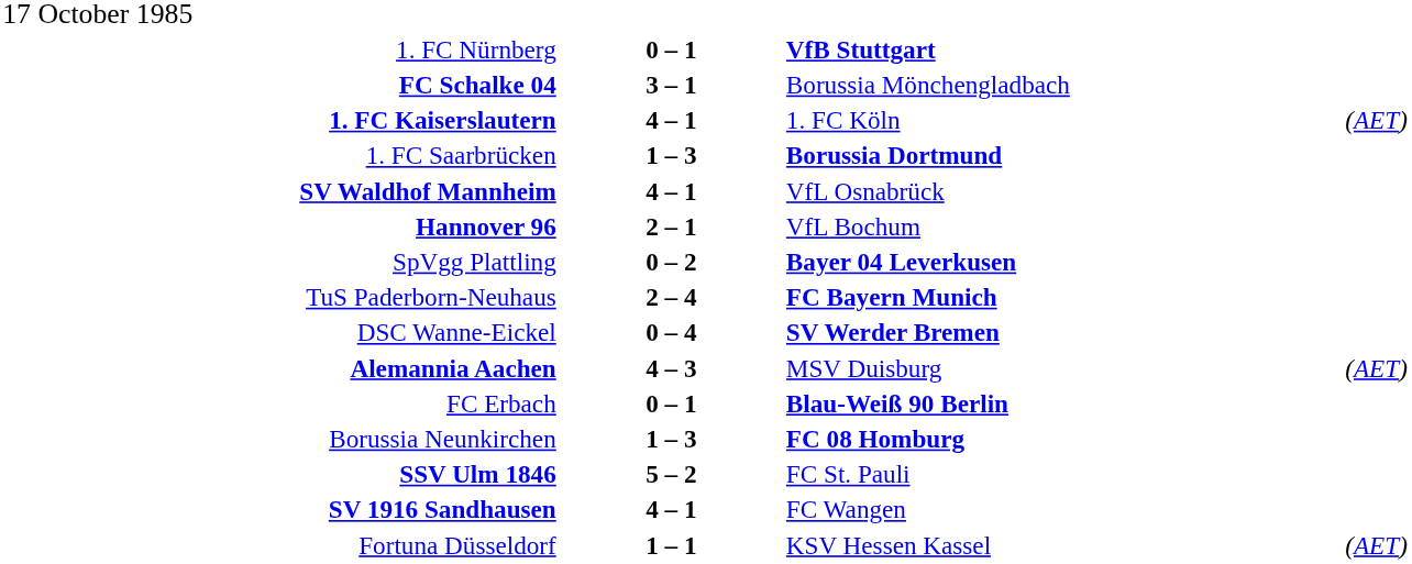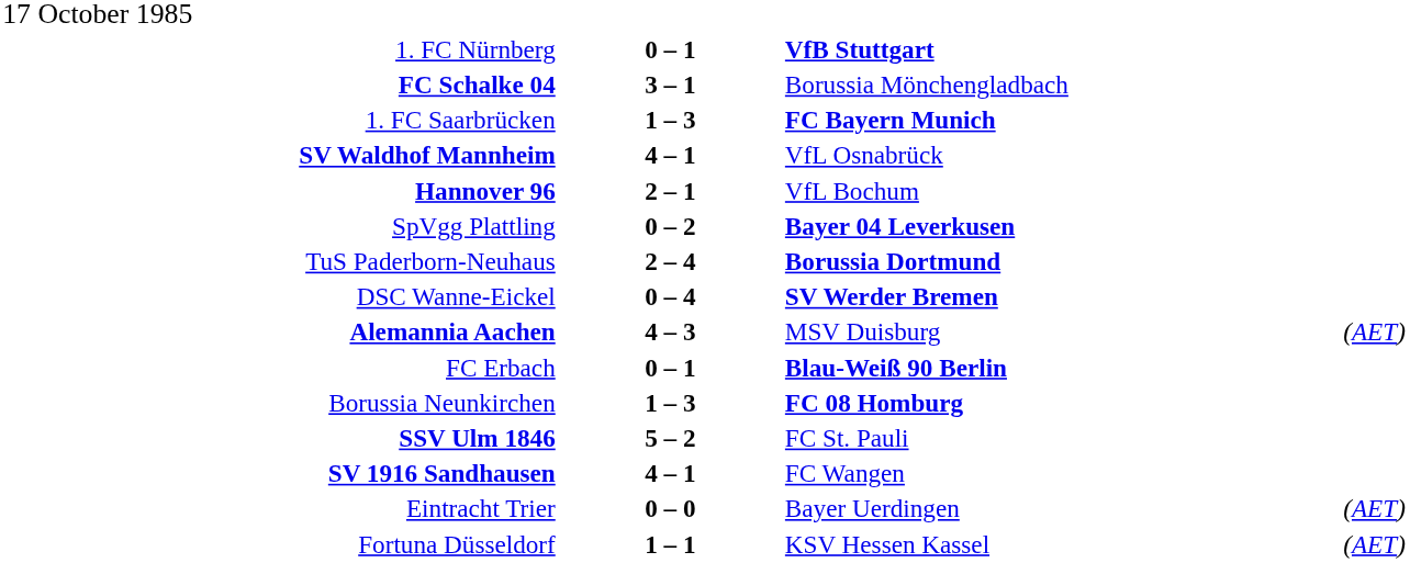 <table width=100% cellspacing=1>
 <tr>
 <th width=25%></th>
 <th width=10%></th>
 <th width=25%></th>
 <th></th>
 </tr>
 <tr>
 <td>17 October 1985</td>
 </tr>
 <tr style=font-size:90%>
 <td align=right><a href='#'>1. FC Nürnberg</a></td>
 <td align=center><strong>0 – 1</strong></td>
 <td><strong><a href='#'>VfB Stuttgart</a></strong></td>
 </tr>
 <tr style=font-size:90%>
 <td align=right><strong><a href='#'>FC Schalke 04</a></strong></td>
 <td align=center><strong>3 – 1</strong></td>
 <td><a href='#'>Borussia Mönchengladbach</a></td>
 </tr>
 <tr style=font-size:90%>
-<td align=right><strong><a href='#'>1. FC Kaiserslautern</a></strong></td>
-<td align=center><strong>4 – 1</strong></td>
-<td><a href='#'>1. FC Köln</a></td>
-<td><em>(<a href='#'>AET</a>)</em></td>
-</tr>
-<tr style=font-size:90%>
 <td align=right><a href='#'>1. FC Saarbrücken</a></td>
 <td align=center><strong>1 – 3</strong></td>
-<td><strong><a href='#'>Borussia Dortmund</a></strong></td>
+<td><strong><a href='#'>FC Bayern Munich</a></strong></td>
 </tr>
 <tr style=font-size:90%>
 <td align=right><strong><a href='#'>SV Waldhof Mannheim</a></strong></td>
 <td align=center><strong>4 – 1</strong></td>
 <td><a href='#'>VfL Osnabrück</a></td>
 </tr>
 <tr style=font-size:90%>
 <td align=right><strong><a href='#'>Hannover 96</a></strong></td>
 <td align=center><strong>2 – 1</strong></td>
 <td><a href='#'>VfL Bochum</a></td>
 </tr>
 <tr style=font-size:90%>
 <td align=right><a href='#'>SpVgg Plattling</a></td>
 <td align=center><strong>0 – 2</strong></td>
 <td><strong><a href='#'>Bayer 04 Leverkusen</a></strong></td>
 </tr>
 <tr style=font-size:90%>
 <td align=right><a href='#'>TuS Paderborn-Neuhaus</a></td>
 <td align=center><strong>2 – 4</strong></td>
-<td><strong><a href='#'>FC Bayern Munich</a></strong></td>
+<td><strong><a href='#'>Borussia Dortmund</a></strong></td>
 </tr>
 <tr style=font-size:90%>
 <td align=right><a href='#'>DSC Wanne-Eickel</a></td>
 <td align=center><strong>0 – 4</strong></td>
 <td><strong><a href='#'>SV Werder Bremen</a></strong></td>
 </tr>
 <tr style=font-size:90%>
 <td align=right><strong><a href='#'>Alemannia Aachen</a></strong></td>
 <td align=center><strong>4 – 3</strong></td>
 <td><a href='#'>MSV Duisburg</a></td>
 <td><em>(<a href='#'>AET</a>)</em></td>
 </tr>
 <tr style=font-size:90%>
 <td align=right><a href='#'>FC Erbach</a></td>
 <td align=center><strong>0 – 1</strong></td>
 <td><strong><a href='#'>Blau-Weiß 90 Berlin</a></strong></td>
 </tr>
 <tr style=font-size:90%>
 <td align=right><a href='#'>Borussia Neunkirchen</a></td>
 <td align=center><strong>1 – 3</strong></td>
 <td><strong><a href='#'>FC 08 Homburg</a></strong></td>
 </tr>
 <tr style=font-size:90%>
 <td align=right><strong><a href='#'>SSV Ulm 1846</a></strong></td>
 <td align=center><strong>5 – 2</strong></td>
 <td><a href='#'>FC St. Pauli</a></td>
 </tr>
 <tr style=font-size:90%>
 <td align=right><strong><a href='#'>SV 1916 Sandhausen</a></strong></td>
 <td align=center><strong>4 – 1</strong></td>
 <td><a href='#'>FC Wangen</a></td>
 </tr>
 <tr style=font-size:90%>
+<td align=right><a href='#'>Eintracht Trier</a></td>
+<td align=center><strong>0 – 0</strong></td>
+<td><a href='#'>Bayer Uerdingen</a></td>
+<td><em>(<a href='#'>AET</a>)</em></td>
+</tr>
+<tr style=font-size:90%>
 <td align=right><a href='#'>Fortuna Düsseldorf</a></td>
 <td align=center><strong>1 – 1</strong></td>
 <td><a href='#'>KSV Hessen Kassel</a></td>
 <td><em>(<a href='#'>AET</a>)</em></td>
 </tr>
 </table>
